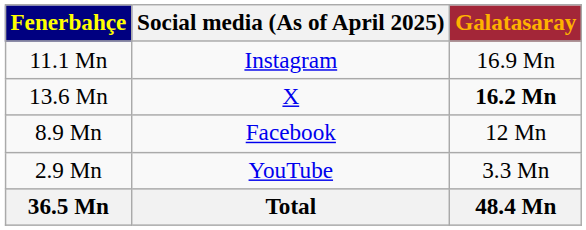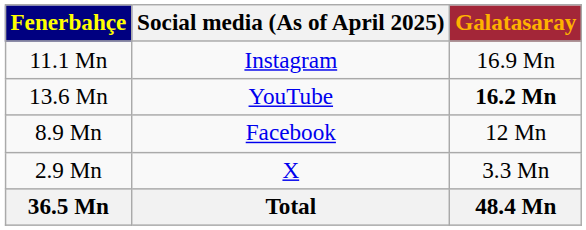 <table class="wikitable sortable" style="width:auto; margin:auto;">
 <tr>
 <th style="background:navy; text-align:center; color:yellow;">Fenerbahçe</th>
 <th>Social media (As of April 2025)</th>
 <th style="background:#A32638; text-align:center; color:#FFB300;">Galatasaray</th>
 </tr>
 <tr style="text-align:center;">
 <td>11.1 Mn</td>
 <td><a href='#'>Instagram</a></td>
 <td>16.9 Mn</td>
 </tr>
 <tr style="text-align:center;">
 <td>13.6 Mn</td>
-<td><a href='#'>X</a></td>
+<td><a href='#'>YouTube</a></td>
 <td><strong>16.2 Mn</strong></td>
 </tr>
 <tr style="text-align:center;">
 <td>8.9 Mn</td>
 <td><a href='#'>Facebook</a></td>
 <td>12 Mn</td>
 </tr>
 <tr style="text-align:center;">
 <td>2.9 Mn</td>
-<td><a href='#'>YouTube</a></td>
+<td><a href='#'>X</a></td>
 <td>3.3 Mn</td>
 </tr>
 <tr>
 <th>36.5 Mn</th>
 <th>Total</th>
 <th>48.4 Mn</th>
 </tr>
 </table>
